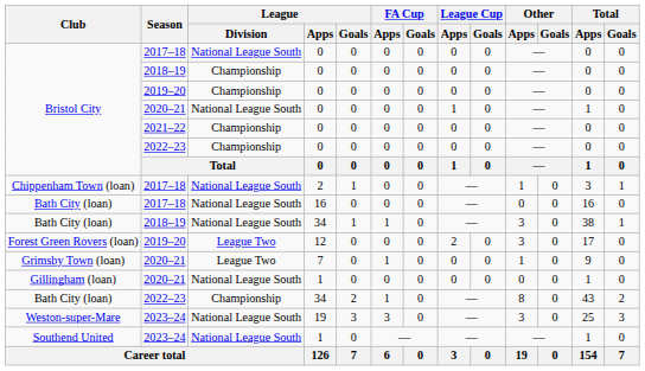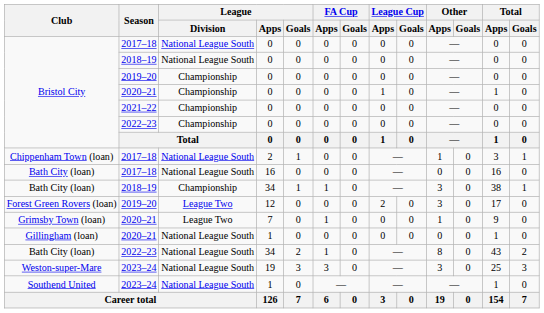 <table class=wikitable style="text-align: center">
 <tr>
 <th rowspan=2>Club</th>
 <th rowspan=2>Season</th>
 <th colspan=3>League</th>
 <th colspan=2><a href='#'>FA Cup</a></th>
 <th colspan=2><a href='#'>League Cup</a></th>
 <th colspan=2>Other</th>
 <th colspan=2>Total</th>
 </tr>
 <tr>
 <th>Division</th>
 <th>Apps</th>
 <th>Goals</th>
 <th>Apps</th>
 <th>Goals</th>
 <th>Apps</th>
 <th>Goals</th>
 <th>Apps</th>
 <th>Goals</th>
 <th>Apps</th>
 <th>Goals</th>
 </tr>
 <tr>
 <td rowspan="7"><a href='#'>Bristol City</a></td>
 <td><a href='#'>2017–18</a></td>
 <td><a href='#'>National League South</a></td>
 <td>0</td>
 <td>0</td>
 <td>0</td>
 <td>0</td>
 <td>0</td>
 <td>0</td>
 <td colspan="2">—</td>
 <td>0</td>
 <td>0</td>
 </tr>
 <tr>
 <td><a href='#'>2018–19</a></td>
-<td>Championship</td>
+<td>National League South</td>
 <td>0</td>
 <td>0</td>
 <td>0</td>
 <td>0</td>
 <td>0</td>
 <td>0</td>
 <td colspan="2">—</td>
 <td>0</td>
 <td>0</td>
 </tr>
 <tr>
 <td><a href='#'>2019–20</a></td>
 <td>Championship</td>
 <td>0</td>
 <td>0</td>
 <td>0</td>
 <td>0</td>
 <td>0</td>
 <td>0</td>
 <td colspan="2">—</td>
 <td>0</td>
 <td>0</td>
 </tr>
 <tr>
 <td><a href='#'>2020–21</a></td>
-<td>National League South</td>
+<td>Championship</td>
 <td>0</td>
 <td>0</td>
 <td>0</td>
 <td>0</td>
 <td>1</td>
 <td>0</td>
 <td colspan="2">—</td>
 <td>1</td>
 <td>0</td>
 </tr>
 <tr>
 <td><a href='#'>2021–22</a></td>
 <td>Championship</td>
 <td>0</td>
 <td>0</td>
 <td>0</td>
 <td>0</td>
 <td>0</td>
 <td>0</td>
 <td colspan="2">—</td>
 <td>0</td>
 <td>0</td>
 </tr>
 <tr>
 <td><a href='#'>2022–23</a></td>
 <td>Championship</td>
 <td>0</td>
 <td>0</td>
 <td>0</td>
 <td>0</td>
 <td>0</td>
 <td>0</td>
 <td colspan="2">—</td>
 <td>0</td>
 <td>0</td>
 </tr>
 <tr>
 <th colspan=2>Total</th>
 <th>0</th>
 <th>0</th>
 <th>0</th>
 <th>0</th>
 <th>1</th>
 <th>0</th>
 <th colspan="2">—</th>
 <th>1</th>
 <th>0</th>
 </tr>
 <tr>
 <td><a href='#'>Chippenham Town</a> (loan)</td>
 <td><a href='#'>2017–18</a></td>
 <td><a href='#'>National League South</a></td>
 <td>2</td>
 <td>1</td>
 <td>0</td>
 <td>0</td>
 <td colspan="2">—</td>
 <td>1</td>
 <td>0</td>
 <td>3</td>
 <td>1</td>
 </tr>
 <tr>
 <td><a href='#'>Bath City</a> (loan)</td>
 <td><a href='#'>2017–18</a></td>
 <td>National League South</td>
 <td>16</td>
 <td>0</td>
 <td>0</td>
 <td>0</td>
 <td colspan="2">—</td>
 <td>0</td>
 <td>0</td>
 <td>16</td>
 <td>0</td>
 </tr>
 <tr>
 <td>Bath City (loan)</td>
 <td><a href='#'>2018–19</a></td>
-<td>National League South</td>
+<td>Championship</td>
 <td>34</td>
 <td>1</td>
 <td>1</td>
 <td>0</td>
 <td colspan="2">—</td>
 <td>3</td>
 <td>0</td>
 <td>38</td>
 <td>1</td>
 </tr>
 <tr>
 <td><a href='#'>Forest Green Rovers</a> (loan)</td>
 <td><a href='#'>2019–20</a></td>
 <td><a href='#'>League Two</a></td>
 <td>12</td>
 <td>0</td>
 <td>0</td>
 <td>0</td>
 <td>2</td>
 <td>0</td>
 <td>3</td>
 <td>0</td>
 <td>17</td>
 <td>0</td>
 </tr>
 <tr>
 <td><a href='#'>Grimsby Town</a> (loan)</td>
 <td><a href='#'>2020–21</a></td>
 <td>League Two</td>
 <td>7</td>
 <td>0</td>
 <td>1</td>
 <td>0</td>
 <td>0</td>
 <td>0</td>
 <td>1</td>
 <td>0</td>
 <td>9</td>
 <td>0</td>
 </tr>
 <tr>
 <td><a href='#'>Gillingham</a> (loan)</td>
 <td><a href='#'>2020–21</a></td>
 <td>National League South</td>
 <td>1</td>
 <td>0</td>
 <td>0</td>
 <td>0</td>
 <td>0</td>
 <td>0</td>
 <td>0</td>
 <td>0</td>
 <td>1</td>
 <td>0</td>
 </tr>
 <tr>
 <td>Bath City (loan)</td>
 <td><a href='#'>2022–23</a></td>
-<td>Championship</td>
+<td>National League South</td>
 <td>34</td>
 <td>2</td>
 <td>1</td>
 <td>0</td>
 <td colspan="2">—</td>
 <td>8</td>
 <td>0</td>
 <td>43</td>
 <td>2</td>
 </tr>
 <tr>
 <td><a href='#'>Weston-super-Mare</a></td>
 <td><a href='#'>2023–24</a></td>
 <td>National League South</td>
 <td>19</td>
 <td>3</td>
 <td>3</td>
 <td>0</td>
 <td colspan="2">—</td>
 <td>3</td>
 <td>0</td>
 <td>25</td>
 <td>3</td>
 </tr>
 <tr>
 <td><a href='#'>Southend United</a></td>
 <td><a href='#'>2023–24</a></td>
 <td><a href='#'>National League South</a></td>
 <td>1</td>
 <td>0</td>
 <td colspan="2">—</td>
 <td colspan="2">—</td>
 <td colspan="2">—</td>
 <td>1</td>
 <td>0</td>
 </tr>
 <tr>
 <th colspan=3>Career total</th>
 <th>126</th>
 <th>7</th>
 <th>6</th>
 <th>0</th>
 <th>3</th>
 <th>0</th>
 <th>19</th>
 <th>0</th>
 <th>154</th>
 <th>7</th>
 </tr>
 </table>
